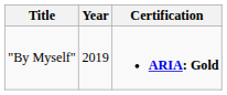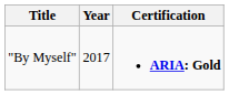 <table class="wikitable plainrowheaders" style="text-align:center;">
 <tr>
 <th rowspan="1">Title</th>
 <th rowspan="1">Year</th>
 <th rowspan="1">Certification</th>
 </tr>
 <tr>
 <td>"By Myself"</td>
-<td>2019</td>
+<td>2017</td>
 <td><strong><br><ul><li><a href='#'>ARIA</a>: Gold</li></ul></strong></td>
 </tr>
 </table>
